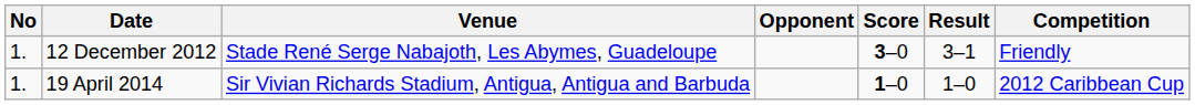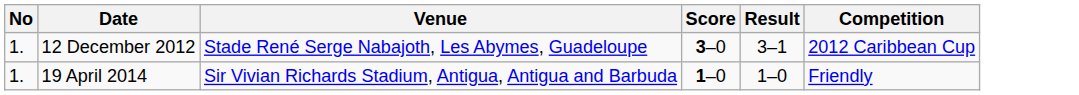 <table class="wikitable" style="font-size:85%;">
 <tr>
 <th>No</th>
 <th>Date</th>
 <th>Venue</th>
-<th>Opponent</th>
 <th>Score</th>
 <th>Result</th>
 <th>Competition</th>
 </tr>
 <tr>
 <td>1.</td>
 <td>12 December 2012</td>
 <td><a href='#'>Stade René Serge Nabajoth</a>, <a href='#'>Les Abymes</a>, <a href='#'>Guadeloupe</a></td>
-<td></td>
 <td align=center><strong>3</strong>–0</td>
 <td align=center>3–1</td>
-<td><a href='#'>Friendly</a></td>
+<td><a href='#'>2012 Caribbean Cup</a></td>
 </tr>
 <tr>
 <td>1.</td>
 <td>19 April 2014</td>
 <td><a href='#'>Sir Vivian Richards Stadium</a>, <a href='#'>Antigua</a>, <a href='#'>Antigua and Barbuda</a></td>
-<td></td>
 <td align=center><strong>1</strong>–0</td>
 <td align=center>1–0</td>
-<td><a href='#'>2012 Caribbean Cup</a></td>
+<td><a href='#'>Friendly</a></td>
 </tr>
 </table>
